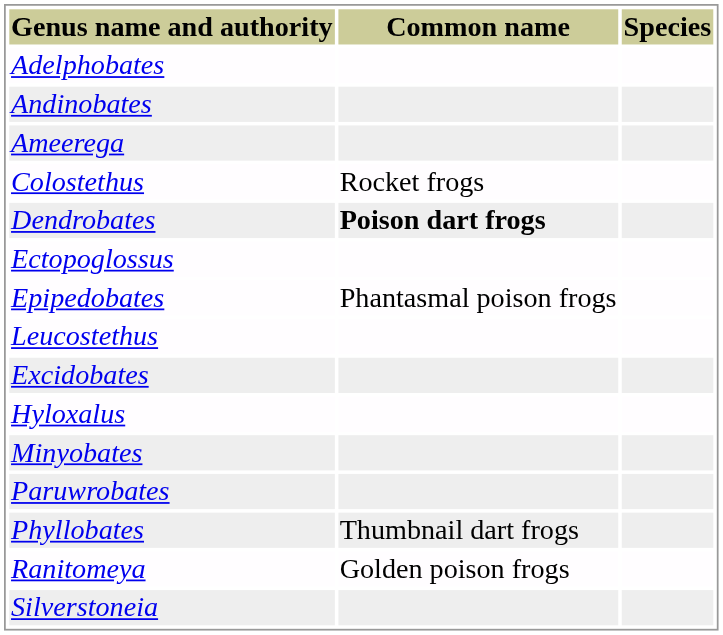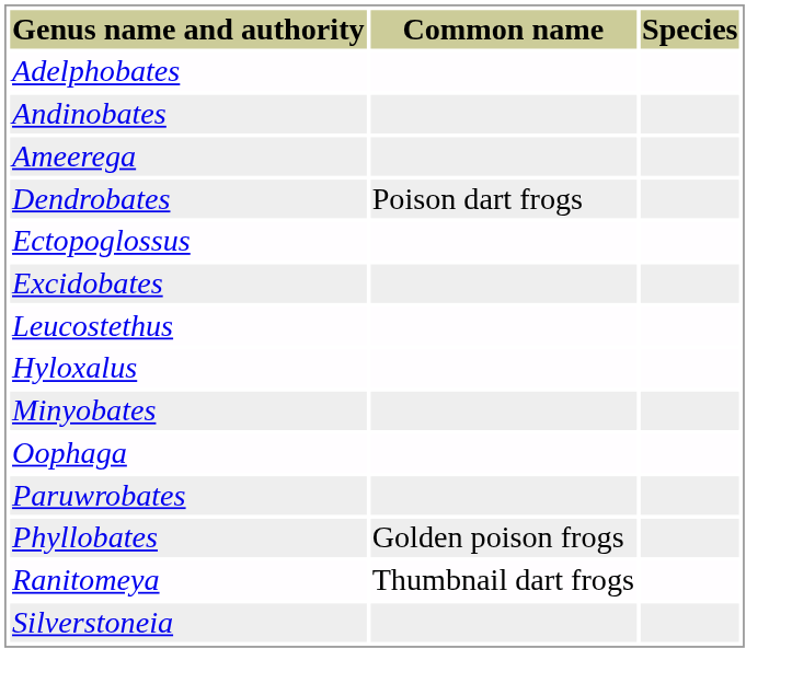 <table style="text-align:left; border:1px solid #999;">
 <tr style="background:#cc9; text-align:center;">
 <th>Genus name and authority</th>
 <th>Common name</th>
 <th>Species</th>
 </tr>
 <tr style="background:#FFFDFF;">
 <td><em><a href='#'>Adelphobates</a></em> </td>
 <td></td>
 <td></td>
 </tr>
 <tr style="background:#eee;">
 <td><em><a href='#'>Andinobates</a></em> </td>
 <td></td>
 <td></td>
 </tr>
 <tr style="background:#eee;">
 <td><em><a href='#'>Ameerega</a></em> </td>
 <td></td>
 <td></td>
 </tr>
-<tr style="background:#FFFDFF;">
-<td><em><a href='#'>Colostethus</a></em> </td>
-<td>Rocket frogs</td>
-<td></td>
-</tr>
 <tr style="background:#eee;">
 <td><em><a href='#'>Dendrobates</a></em> </td>
-<td><strong>Poison dart frogs</strong></td>
+<td>Poison dart frogs</td>
 <td></td>
 </tr>
 <tr style="background:#FFFDFF;">
 <td><em><a href='#'>Ectopoglossus</a></em> </td>
 <td></td>
 <td></td>
 </tr>
-<tr style="background:#FFFDFF;">
-<td><em><a href='#'>Epipedobates</a></em> </td>
-<td>Phantasmal poison frogs</td>
+<tr style="background:#eee;">
+<td><em><a href='#'>Excidobates</a></em> </td>
+<td></td>
 <td></td>
 </tr>
 <tr style="background:#FFFDFF;">
 <td><em><a href='#'>Leucostethus</a></em> </td>
-<td></td>
-<td></td>
-</tr>
-<tr style="background:#eee;">
-<td><em><a href='#'>Excidobates</a></em> </td>
 <td></td>
 <td></td>
 </tr>
 <tr style="background:#FFFDFF;">
 <td><em><a href='#'>Hyloxalus</a></em> </td>
 <td></td>
 <td></td>
 </tr>
 <tr style="background:#eee;">
 <td><em><a href='#'>Minyobates</a></em> </td>
 <td></td>
 <td></td>
 </tr>
+<tr style="background:#FFFDFF;">
+<td><em><a href='#'>Oophaga</a></em> </td>
+<td></td>
+<td></td>
+</tr>
 <tr style="background:#eee;">
 <td><em><a href='#'>Paruwrobates</a></em> </td>
 <td></td>
 <td></td>
 </tr>
 <tr style="background:#eee;">
 <td><em><a href='#'>Phyllobates</a></em> </td>
-<td>Thumbnail dart frogs</td>
+<td>Golden poison frogs</td>
 <td></td>
 </tr>
 <tr style="background:#FFFDFF;">
 <td><em><a href='#'>Ranitomeya</a></em> </td>
-<td>Golden poison frogs</td>
+<td>Thumbnail dart frogs</td>
 <td></td>
 </tr>
 <tr style="background:#eee;">
 <td><em><a href='#'>Silverstoneia</a></em> </td>
 <td></td>
 <td></td>
 </tr>
 </table>
